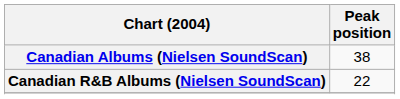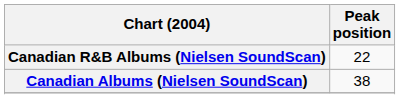 <table class="wikitable sortable plainrowheaders">
 <tr>
 <th>Chart (2004)</th>
 <th>Peak<br>position</th>
 </tr>
 <tr>
+<th scope="row">Canadian R&B Albums (<a href='#'>Nielsen SoundScan</a>)</th>
+<td style="text-align:center;">22</td>
+</tr>
+<tr>
 <th scope="row"><a href='#'>Canadian Albums</a> (<a href='#'>Nielsen SoundScan</a>)</th>
 <td align="center">38</td>
-</tr>
-<tr>
-<th scope="row">Canadian R&B Albums (<a href='#'>Nielsen SoundScan</a>)</th>
-<td style="text-align:center;">22</td>
 </tr>
 <tr>
 </tr>
 <tr>
 </tr>
 <tr>
 </tr>
 </table>
